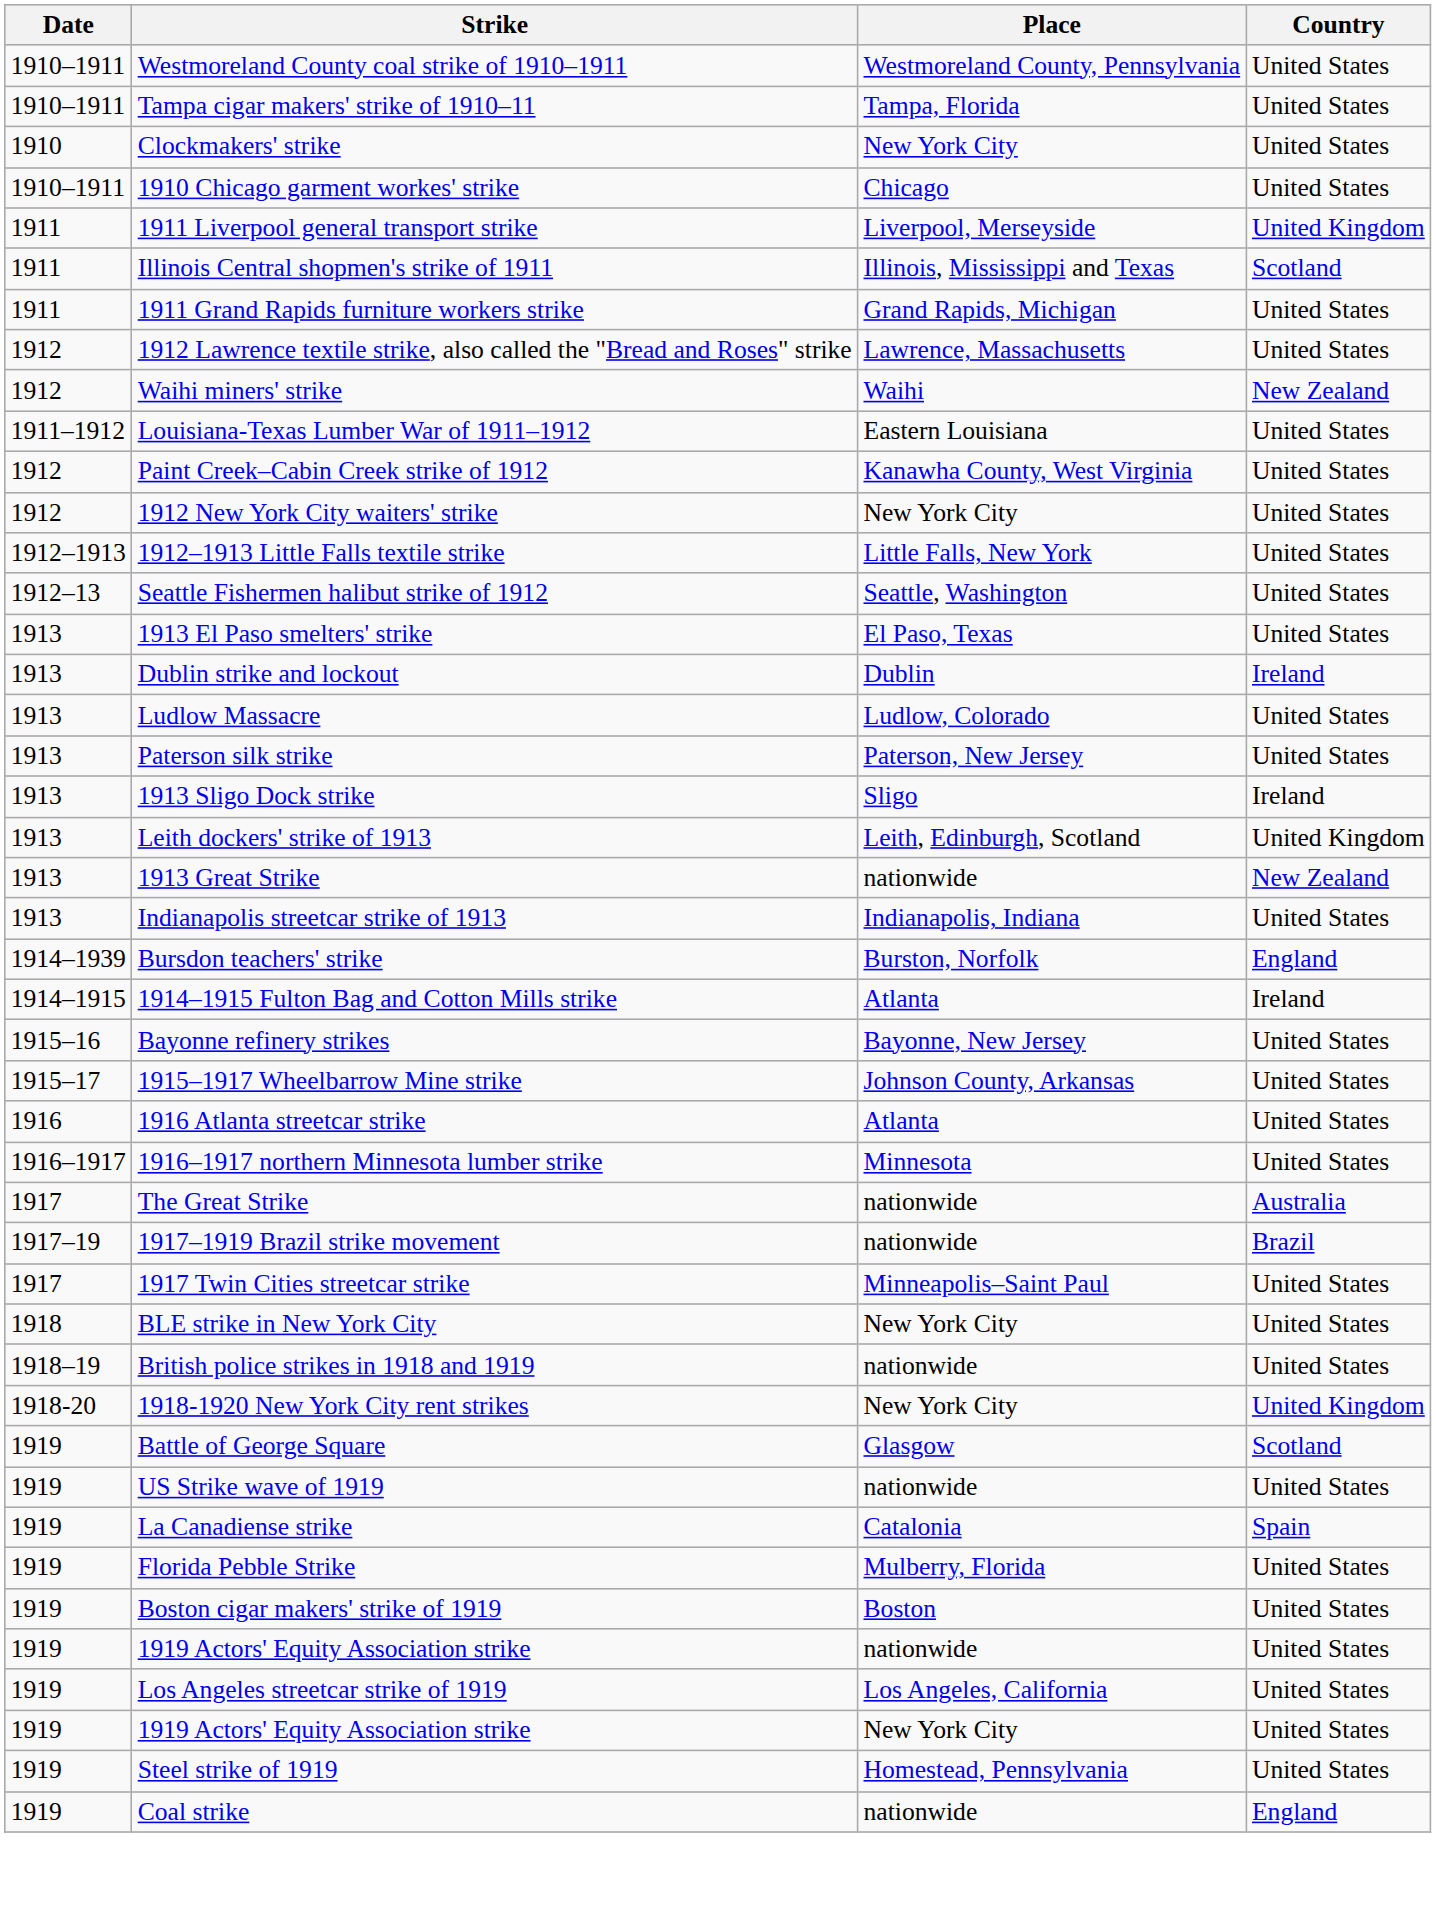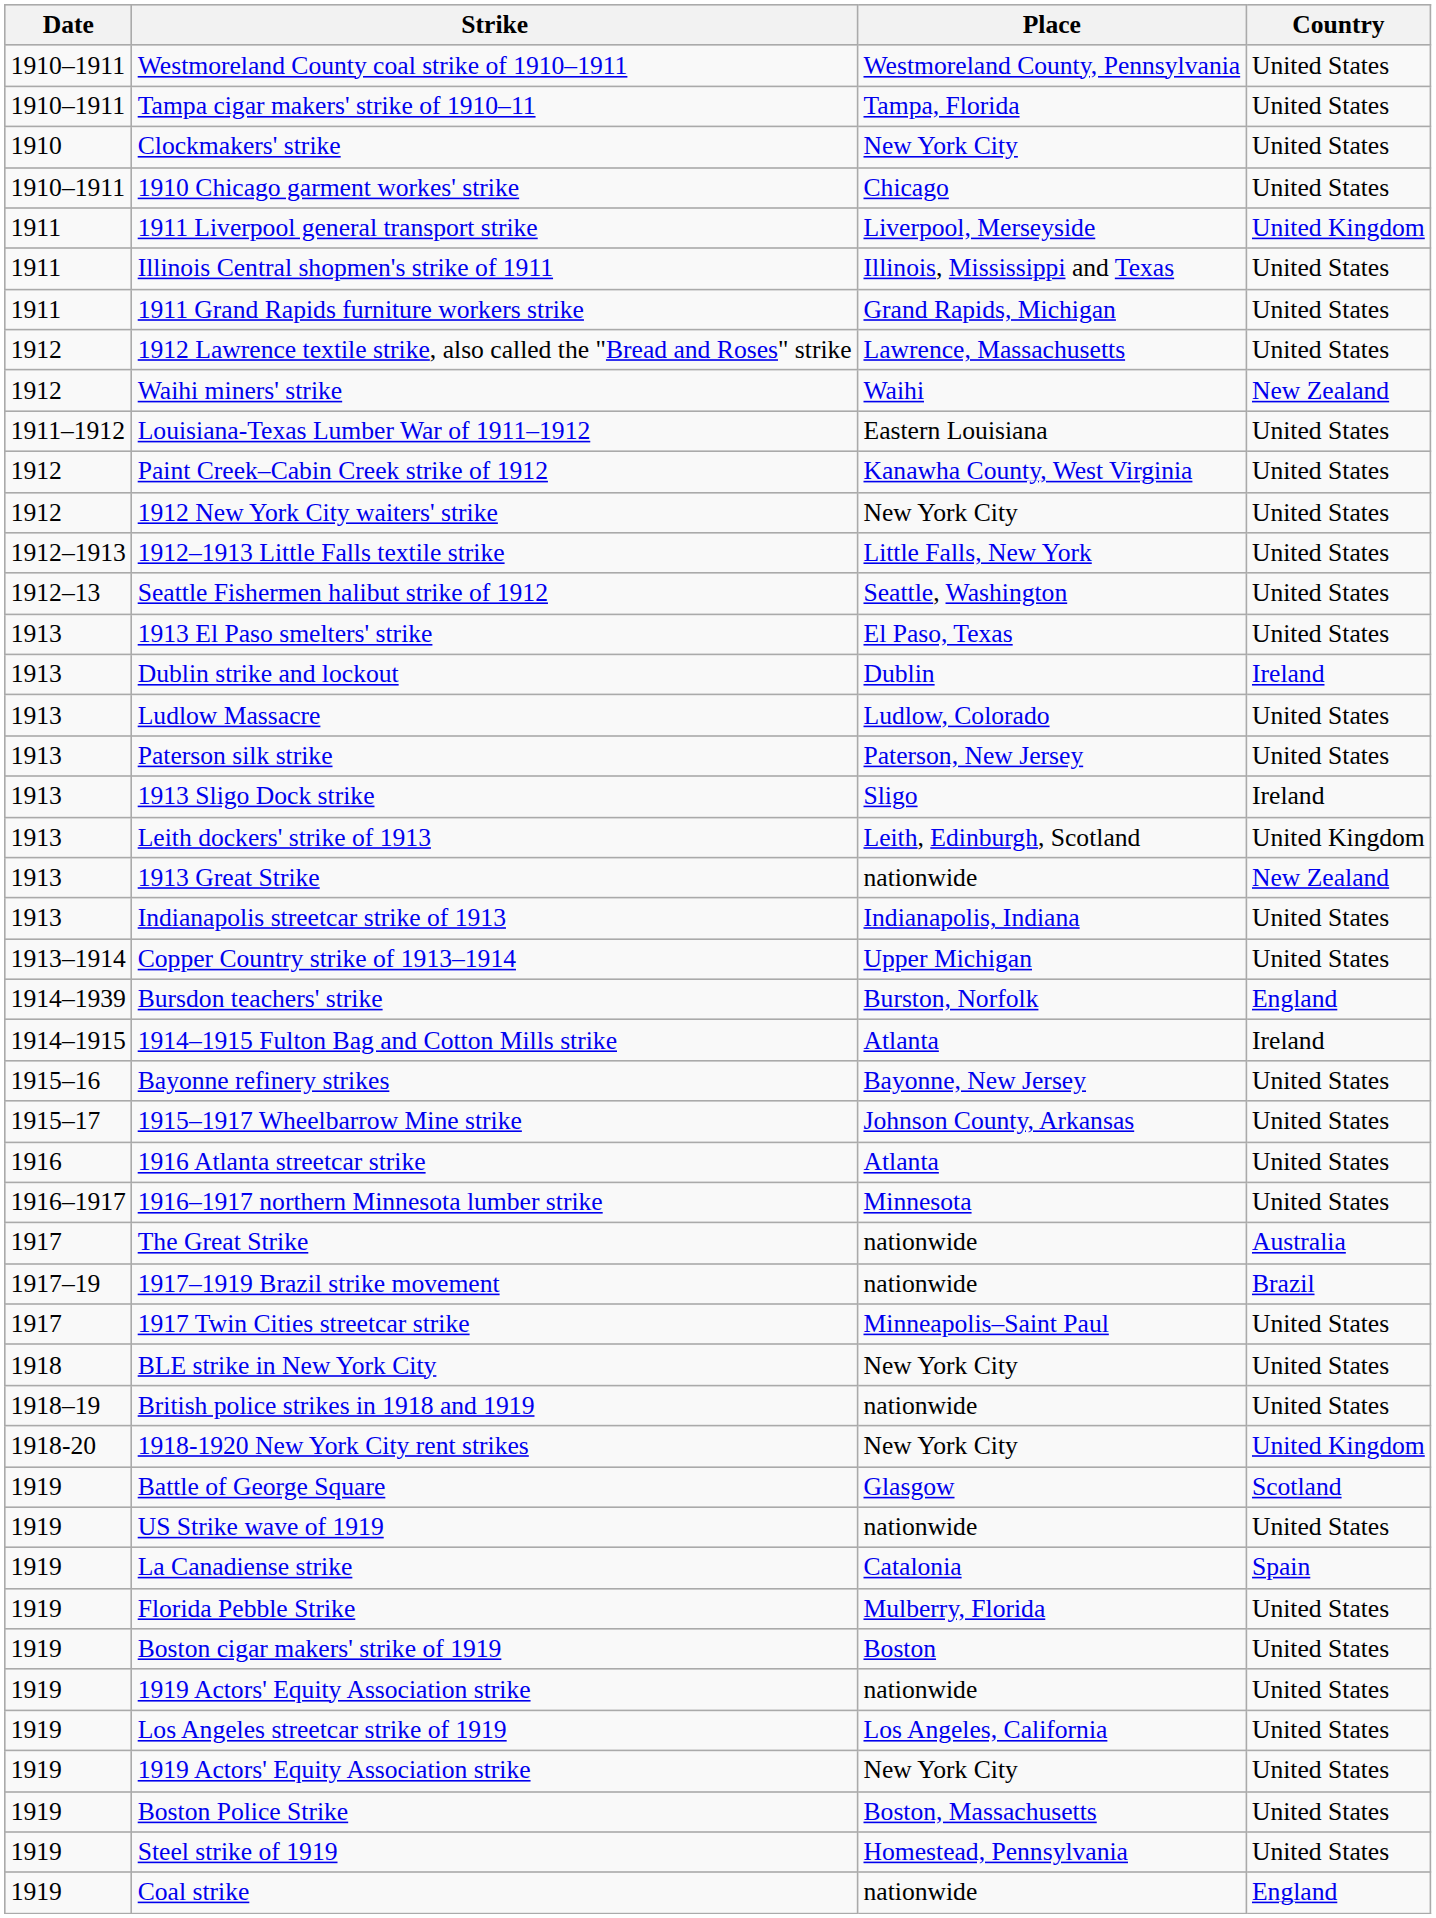 <table class="wikitable sortable">
 <tr>
 <th>Date</th>
 <th>Strike</th>
 <th>Place</th>
 <th>Country</th>
 </tr>
 <tr>
 <td>1910–1911</td>
 <td><a href='#'>Westmoreland County coal strike of 1910–1911</a></td>
 <td><a href='#'>Westmoreland County, Pennsylvania</a></td>
 <td>United States</td>
 </tr>
 <tr>
 <td>1910–1911</td>
 <td><a href='#'>Tampa cigar makers' strike of 1910–11</a></td>
 <td><a href='#'>Tampa, Florida</a></td>
 <td>United States</td>
 </tr>
 <tr>
 <td>1910</td>
 <td><a href='#'>Clockmakers' strike</a></td>
 <td><a href='#'>New York City</a></td>
 <td>United States</td>
 </tr>
 <tr>
 <td>1910–1911</td>
 <td><a href='#'>1910 Chicago garment workes' strike</a></td>
 <td><a href='#'>Chicago</a></td>
 <td>United States</td>
 </tr>
 <tr>
 <td>1911</td>
 <td><a href='#'>1911 Liverpool general transport strike</a></td>
 <td><a href='#'>Liverpool, Merseyside</a></td>
 <td><a href='#'>United Kingdom</a></td>
 </tr>
 <tr>
 <td>1911</td>
 <td><a href='#'>Illinois Central shopmen's strike of 1911</a></td>
 <td><a href='#'>Illinois</a>, <a href='#'>Mississippi</a> and <a href='#'>Texas</a></td>
-<td><a href='#'>Scotland</a></td>
+<td>United States</td>
 </tr>
 <tr>
 <td>1911</td>
 <td><a href='#'>1911 Grand Rapids furniture workers strike</a></td>
 <td><a href='#'>Grand Rapids, Michigan</a></td>
 <td>United States</td>
 </tr>
 <tr>
 <td>1912</td>
 <td><a href='#'>1912 Lawrence textile strike</a>, also called the "<a href='#'>Bread and Roses</a>" strike</td>
 <td><a href='#'>Lawrence, Massachusetts</a></td>
 <td>United States</td>
 </tr>
 <tr>
 <td>1912</td>
 <td><a href='#'>Waihi miners' strike</a></td>
 <td><a href='#'>Waihi</a></td>
 <td><a href='#'>New Zealand</a></td>
 </tr>
 <tr>
 <td>1911–1912</td>
 <td><a href='#'>Louisiana-Texas Lumber War of 1911–1912</a></td>
 <td>Eastern Louisiana</td>
 <td>United States</td>
 </tr>
 <tr>
 <td>1912</td>
 <td><a href='#'>Paint Creek–Cabin Creek strike of 1912</a></td>
 <td><a href='#'>Kanawha County, West Virginia</a></td>
 <td>United States</td>
 </tr>
 <tr>
 <td>1912</td>
 <td><a href='#'>1912 New York City waiters' strike</a></td>
 <td>New York City</td>
 <td>United States</td>
 </tr>
 <tr>
 <td>1912–1913</td>
 <td><a href='#'>1912–1913 Little Falls textile strike</a></td>
 <td><a href='#'>Little Falls, New York</a></td>
 <td>United States</td>
 </tr>
 <tr>
 <td>1912–13</td>
 <td><a href='#'>Seattle Fishermen halibut strike of 1912</a></td>
 <td><a href='#'>Seattle</a>, <a href='#'>Washington</a></td>
 <td>United States</td>
 </tr>
 <tr>
 <td>1913</td>
 <td><a href='#'>1913 El Paso smelters' strike</a></td>
 <td><a href='#'>El Paso, Texas</a></td>
 <td>United States</td>
 </tr>
 <tr>
 <td>1913</td>
 <td><a href='#'>Dublin strike and lockout</a></td>
 <td><a href='#'>Dublin</a></td>
 <td><a href='#'>Ireland</a></td>
 </tr>
 <tr>
 <td>1913</td>
 <td><a href='#'>Ludlow Massacre</a></td>
 <td><a href='#'>Ludlow, Colorado</a></td>
 <td>United States</td>
 </tr>
 <tr>
 <td>1913</td>
 <td><a href='#'>Paterson silk strike</a></td>
 <td><a href='#'>Paterson, New Jersey</a></td>
 <td>United States</td>
 </tr>
 <tr>
 <td>1913</td>
 <td><a href='#'>1913 Sligo Dock strike</a></td>
 <td><a href='#'>Sligo</a></td>
 <td>Ireland</td>
 </tr>
 <tr>
 <td>1913</td>
 <td><a href='#'>Leith dockers' strike of 1913</a></td>
 <td><a href='#'>Leith</a>, <a href='#'>Edinburgh</a>, Scotland</td>
 <td>United Kingdom</td>
 </tr>
 <tr>
 <td>1913</td>
 <td><a href='#'>1913 Great Strike</a></td>
 <td>nationwide</td>
 <td><a href='#'>New Zealand</a></td>
 </tr>
 <tr>
 <td>1913</td>
 <td><a href='#'>Indianapolis streetcar strike of 1913</a></td>
 <td><a href='#'>Indianapolis, Indiana</a></td>
+<td>United States</td>
+</tr>
+<tr>
+<td>1913–1914</td>
+<td><a href='#'>Copper Country strike of 1913–1914</a></td>
+<td><a href='#'>Upper Michigan</a></td>
 <td>United States</td>
 </tr>
 <tr>
 <td>1914–1939</td>
 <td><a href='#'>Bursdon teachers' strike</a></td>
 <td><a href='#'>Burston, Norfolk</a></td>
 <td><a href='#'>England</a></td>
 </tr>
 <tr>
 <td>1914–1915</td>
 <td><a href='#'>1914–1915 Fulton Bag and Cotton Mills strike</a></td>
 <td><a href='#'>Atlanta</a></td>
 <td>Ireland</td>
 </tr>
 <tr>
 <td>1915–16</td>
 <td><a href='#'>Bayonne refinery strikes</a></td>
 <td><a href='#'>Bayonne, New Jersey</a></td>
 <td>United States</td>
 </tr>
 <tr>
 <td>1915–17</td>
 <td><a href='#'>1915–1917 Wheelbarrow Mine strike</a></td>
 <td><a href='#'>Johnson County, Arkansas</a></td>
 <td>United States</td>
 </tr>
 <tr>
 <td>1916</td>
 <td><a href='#'>1916 Atlanta streetcar strike</a></td>
 <td><a href='#'>Atlanta</a></td>
 <td>United States</td>
 </tr>
 <tr>
 <td>1916–1917</td>
 <td><a href='#'>1916–1917 northern Minnesota lumber strike</a></td>
 <td><a href='#'>Minnesota</a></td>
 <td>United States</td>
 </tr>
 <tr>
 <td>1917</td>
 <td><a href='#'>The Great Strike</a></td>
 <td>nationwide</td>
 <td><a href='#'>Australia</a></td>
 </tr>
 <tr>
 <td>1917–19</td>
 <td><a href='#'>1917–1919 Brazil strike movement</a></td>
 <td>nationwide</td>
 <td><a href='#'>Brazil</a></td>
 </tr>
 <tr>
 <td>1917</td>
 <td><a href='#'>1917 Twin Cities streetcar strike</a></td>
 <td><a href='#'>Minneapolis–Saint Paul</a></td>
 <td>United States</td>
 </tr>
 <tr>
 <td>1918</td>
 <td><a href='#'>BLE strike in New York City</a></td>
 <td>New York City</td>
 <td>United States</td>
 </tr>
 <tr>
 <td>1918–19</td>
 <td><a href='#'>British police strikes in 1918 and 1919</a></td>
 <td>nationwide</td>
 <td>United States</td>
 </tr>
 <tr>
 <td>1918-20</td>
 <td><a href='#'>1918-1920 New York City rent strikes</a></td>
 <td>New York City</td>
 <td><a href='#'>United Kingdom</a></td>
 </tr>
 <tr>
 <td>1919</td>
 <td><a href='#'>Battle of George Square</a></td>
 <td><a href='#'>Glasgow</a></td>
 <td><a href='#'>Scotland</a></td>
 </tr>
 <tr>
 <td>1919</td>
 <td><a href='#'>US Strike wave of 1919</a></td>
 <td>nationwide</td>
 <td>United States</td>
 </tr>
 <tr>
 <td>1919</td>
 <td><a href='#'>La Canadiense strike</a></td>
 <td><a href='#'>Catalonia</a></td>
 <td><a href='#'>Spain</a></td>
 </tr>
 <tr>
 <td>1919</td>
 <td><a href='#'>Florida Pebble Strike</a></td>
 <td><a href='#'>Mulberry, Florida</a></td>
 <td>United States</td>
 </tr>
 <tr>
 <td>1919</td>
 <td><a href='#'>Boston cigar makers' strike of 1919</a></td>
 <td><a href='#'>Boston</a></td>
 <td>United States</td>
 </tr>
 <tr>
 <td>1919</td>
 <td><a href='#'>1919 Actors' Equity Association strike</a></td>
 <td>nationwide</td>
 <td>United States</td>
 </tr>
 <tr>
 <td>1919</td>
 <td><a href='#'>Los Angeles streetcar strike of 1919</a></td>
 <td><a href='#'>Los Angeles, California</a></td>
 <td>United States</td>
 </tr>
 <tr>
 <td>1919</td>
 <td><a href='#'>1919 Actors' Equity Association strike</a></td>
 <td>New York City</td>
 <td>United States</td>
 </tr>
 <tr>
 <td>1919</td>
+<td><a href='#'>Boston Police Strike</a></td>
+<td><a href='#'>Boston, Massachusetts</a></td>
+<td>United States</td>
+</tr>
+<tr>
+<td>1919</td>
 <td><a href='#'>Steel strike of 1919</a></td>
 <td><a href='#'>Homestead, Pennsylvania</a></td>
 <td>United States</td>
 </tr>
 <tr>
 <td>1919</td>
 <td><a href='#'>Coal strike</a></td>
 <td>nationwide</td>
 <td><a href='#'>England</a></td>
 </tr>
 </table>
